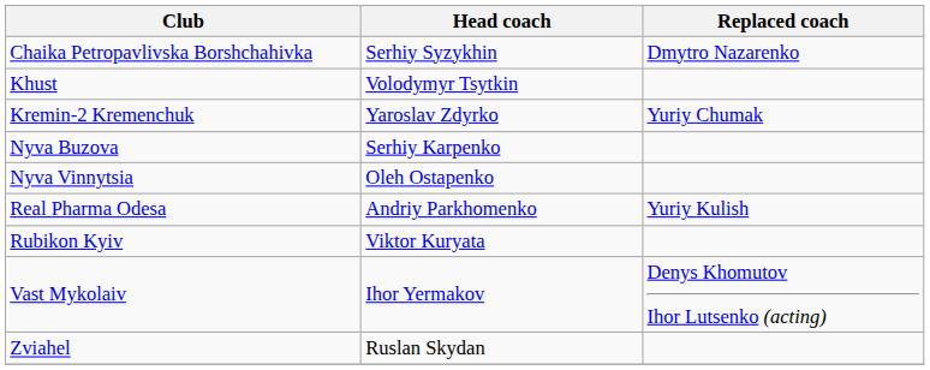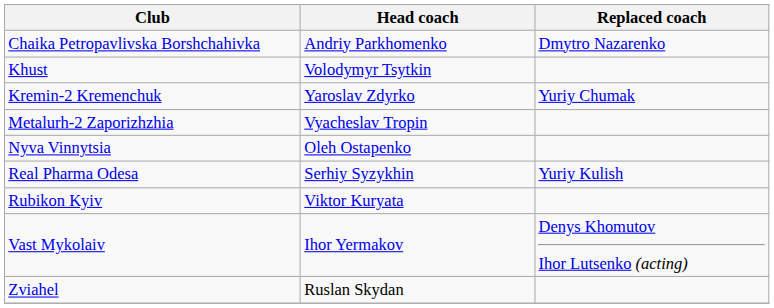 <table class="wikitable sortable">
 <tr>
 <th width="280">Club</th>
 <th width="220">Head coach</th>
 <th width="220">Replaced coach</th>
 </tr>
 <tr>
 <td><a href='#'>Chaika Petropavlivska Borshchahivka</a></td>
-<td> <a href='#'>Serhiy Syzykhin</a></td>
+<td> <a href='#'>Andriy Parkhomenko</a></td>
 <td> <a href='#'>Dmytro Nazarenko</a></td>
 </tr>
 <tr>
 <td><a href='#'>Khust</a></td>
 <td> <a href='#'>Volodymyr Tsytkin</a></td>
 <td></td>
 </tr>
 <tr>
 <td><a href='#'>Kremin-2 Kremenchuk</a></td>
 <td> <a href='#'>Yaroslav Zdyrko</a></td>
 <td> <a href='#'>Yuriy Chumak</a></td>
 </tr>
 <tr>
-<td><a href='#'>Nyva Buzova</a></td>
-<td> <a href='#'>Serhiy Karpenko</a></td>
+<td><a href='#'>Metalurh-2 Zaporizhzhia</a></td>
+<td> <a href='#'>Vyacheslav Tropin</a></td>
 <td></td>
 </tr>
 <tr>
 <td><a href='#'>Nyva Vinnytsia</a></td>
 <td> <a href='#'>Oleh Ostapenko</a></td>
 <td></td>
 </tr>
 <tr>
 <td><a href='#'>Real Pharma Odesa</a></td>
-<td> <a href='#'>Andriy Parkhomenko</a></td>
+<td> <a href='#'>Serhiy Syzykhin</a></td>
 <td> <a href='#'>Yuriy Kulish</a></td>
 </tr>
 <tr>
 <td><a href='#'>Rubikon Kyiv</a></td>
 <td> <a href='#'>Viktor Kuryata</a></td>
 <td></td>
 </tr>
 <tr>
 <td><a href='#'>Vast Mykolaiv</a></td>
 <td> <a href='#'>Ihor Yermakov</a></td>
 <td> <a href='#'>Denys Khomutov</a><hr> <a href='#'>Ihor Lutsenko</a> <em>(acting)</em></td>
 </tr>
 <tr>
 <td><a href='#'>Zviahel</a></td>
 <td> Ruslan Skydan</td>
 <td></td>
 </tr>
 <tr>
 </tr>
 </table>
